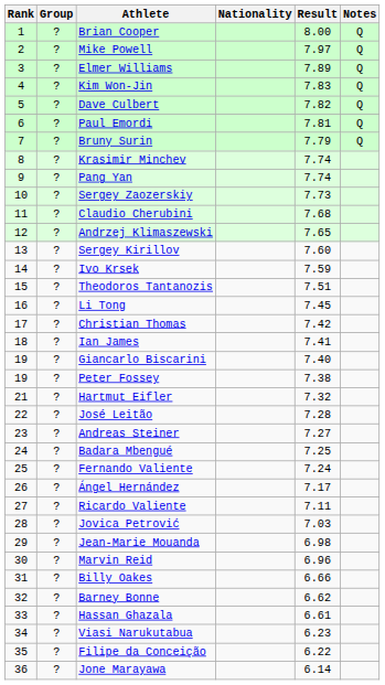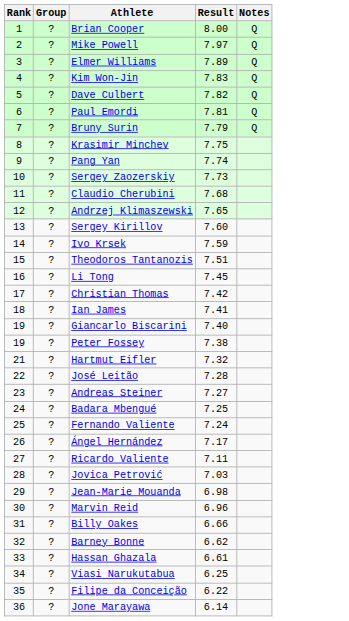 <table class="wikitable sortable" style="text-align:center">
 <tr>
 <th>Rank</th>
 <th>Group</th>
 <th>Athlete</th>
-<th>Nationality</th>
 <th>Result</th>
 <th>Notes</th>
 </tr>
 <tr bgcolor=ccffcc>
 <td>1</td>
 <td>?</td>
 <td align=left><a href='#'>Brian Cooper</a></td>
-<td align=left></td>
 <td>8.00</td>
 <td>Q</td>
 </tr>
 <tr bgcolor=ccffcc>
 <td>2</td>
 <td>?</td>
 <td align=left><a href='#'>Mike Powell</a></td>
-<td align=left></td>
 <td>7.97</td>
 <td>Q</td>
 </tr>
 <tr bgcolor=ccffcc>
 <td>3</td>
 <td>?</td>
 <td align=left><a href='#'>Elmer Williams</a></td>
-<td align=left></td>
 <td>7.89</td>
 <td>Q</td>
 </tr>
 <tr bgcolor=ccffcc>
 <td>4</td>
 <td>?</td>
 <td align=left><a href='#'>Kim Won-Jin</a></td>
-<td align=left></td>
 <td>7.83</td>
 <td>Q</td>
 </tr>
 <tr bgcolor=ccffcc>
 <td>5</td>
 <td>?</td>
 <td align=left><a href='#'>Dave Culbert</a></td>
-<td align=left></td>
 <td>7.82</td>
 <td>Q</td>
 </tr>
 <tr bgcolor=ccffcc>
 <td>6</td>
 <td>?</td>
 <td align=left><a href='#'>Paul Emordi</a></td>
-<td align=left></td>
 <td>7.81</td>
 <td>Q</td>
 </tr>
 <tr bgcolor=ccffcc>
 <td>7</td>
 <td>?</td>
 <td align=left><a href='#'>Bruny Surin</a></td>
-<td align=left></td>
 <td>7.79</td>
 <td>Q</td>
 </tr>
 <tr bgcolor=ddffdd>
 <td>8</td>
 <td>?</td>
 <td align=left><a href='#'>Krasimir Minchev</a></td>
-<td align=left></td>
-<td>7.74</td>
+<td>7.75</td>
 <td></td>
 </tr>
 <tr bgcolor=ddffdd>
 <td>9</td>
 <td>?</td>
 <td align=left><a href='#'>Pang Yan</a></td>
-<td align=left></td>
 <td>7.74</td>
 <td></td>
 </tr>
 <tr bgcolor=ddffdd>
 <td>10</td>
 <td>?</td>
 <td align=left><a href='#'>Sergey Zaozerskiy</a></td>
-<td align=left></td>
 <td>7.73</td>
 <td></td>
 </tr>
 <tr bgcolor=ddffdd>
 <td>11</td>
 <td>?</td>
 <td align=left><a href='#'>Claudio Cherubini</a></td>
-<td align=left></td>
 <td>7.68</td>
 <td></td>
 </tr>
 <tr bgcolor=ddffdd>
 <td>12</td>
 <td>?</td>
 <td align=left><a href='#'>Andrzej Klimaszewski</a></td>
-<td align=left></td>
 <td>7.65</td>
 <td></td>
 </tr>
 <tr>
 <td>13</td>
 <td>?</td>
 <td align=left><a href='#'>Sergey Kirillov</a></td>
-<td align=left></td>
 <td>7.60</td>
 <td></td>
 </tr>
 <tr>
 <td>14</td>
 <td>?</td>
 <td align=left><a href='#'>Ivo Krsek</a></td>
-<td align=left></td>
 <td>7.59</td>
 <td></td>
 </tr>
 <tr>
 <td>15</td>
 <td>?</td>
 <td align=left><a href='#'>Theodoros Tantanozis</a></td>
-<td align=left></td>
 <td>7.51</td>
 <td></td>
 </tr>
 <tr>
 <td>16</td>
 <td>?</td>
 <td align=left><a href='#'>Li Tong</a></td>
-<td align=left></td>
 <td>7.45</td>
 <td></td>
 </tr>
 <tr>
 <td>17</td>
 <td>?</td>
 <td align=left><a href='#'>Christian Thomas</a></td>
-<td align=left></td>
 <td>7.42</td>
 <td></td>
 </tr>
 <tr>
 <td>18</td>
 <td>?</td>
 <td align=left><a href='#'>Ian James</a></td>
-<td align=left></td>
 <td>7.41</td>
 <td></td>
 </tr>
 <tr>
 <td>19</td>
 <td>?</td>
 <td align=left><a href='#'>Giancarlo Biscarini</a></td>
-<td align=left></td>
 <td>7.40</td>
 <td></td>
 </tr>
 <tr>
 <td>19</td>
 <td>?</td>
 <td align=left><a href='#'>Peter Fossey</a></td>
-<td align=left></td>
 <td>7.38</td>
 <td></td>
 </tr>
 <tr>
 <td>21</td>
 <td>?</td>
 <td align=left><a href='#'>Hartmut Eifler</a></td>
-<td align=left></td>
 <td>7.32</td>
 <td></td>
 </tr>
 <tr>
 <td>22</td>
 <td>?</td>
 <td align=left><a href='#'>José Leitão</a></td>
-<td align=left></td>
 <td>7.28</td>
 <td></td>
 </tr>
 <tr>
 <td>23</td>
 <td>?</td>
 <td align=left><a href='#'>Andreas Steiner</a></td>
-<td align=left></td>
 <td>7.27</td>
 <td></td>
 </tr>
 <tr>
 <td>24</td>
 <td>?</td>
 <td align=left><a href='#'>Badara Mbengué</a></td>
-<td align=left></td>
 <td>7.25</td>
 <td></td>
 </tr>
 <tr>
 <td>25</td>
 <td>?</td>
 <td align=left><a href='#'>Fernando Valiente</a></td>
-<td align=left></td>
 <td>7.24</td>
 <td></td>
 </tr>
 <tr>
 <td>26</td>
 <td>?</td>
 <td align=left><a href='#'>Ángel Hernández</a></td>
-<td align=left></td>
 <td>7.17</td>
 <td></td>
 </tr>
 <tr>
 <td>27</td>
 <td>?</td>
 <td align=left><a href='#'>Ricardo Valiente</a></td>
-<td align=left></td>
 <td>7.11</td>
 <td></td>
 </tr>
 <tr>
 <td>28</td>
 <td>?</td>
 <td align=left><a href='#'>Jovica Petrović</a></td>
-<td align=left></td>
 <td>7.03</td>
 <td></td>
 </tr>
 <tr>
 <td>29</td>
 <td>?</td>
 <td align=left><a href='#'>Jean-Marie Mouanda</a></td>
-<td align=left></td>
 <td>6.98</td>
 <td></td>
 </tr>
 <tr>
 <td>30</td>
 <td>?</td>
 <td align=left><a href='#'>Marvin Reid</a></td>
-<td align=left></td>
 <td>6.96</td>
 <td></td>
 </tr>
 <tr>
 <td>31</td>
 <td>?</td>
 <td align=left><a href='#'>Billy Oakes</a></td>
-<td align=left></td>
 <td>6.66</td>
 <td></td>
 </tr>
 <tr>
 <td>32</td>
 <td>?</td>
 <td align=left><a href='#'>Barney Bonne</a></td>
-<td align=left></td>
 <td>6.62</td>
 <td></td>
 </tr>
 <tr>
 <td>33</td>
 <td>?</td>
 <td align=left><a href='#'>Hassan Ghazala</a></td>
-<td align=left></td>
 <td>6.61</td>
 <td></td>
 </tr>
 <tr>
 <td>34</td>
 <td>?</td>
 <td align=left><a href='#'>Viasi Narukutabua</a></td>
-<td align=left></td>
-<td>6.23</td>
+<td>6.25</td>
 <td></td>
 </tr>
 <tr>
 <td>35</td>
 <td>?</td>
 <td align=left><a href='#'>Filipe da Conceição</a></td>
-<td align=left></td>
 <td>6.22</td>
 <td></td>
 </tr>
 <tr>
 <td>36</td>
 <td>?</td>
 <td align=left><a href='#'>Jone Marayawa</a></td>
-<td align=left></td>
 <td>6.14</td>
 <td></td>
 </tr>
 </table>
